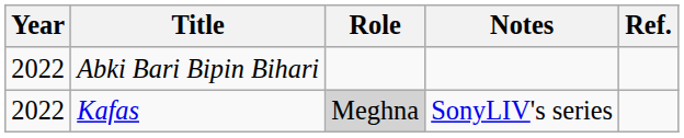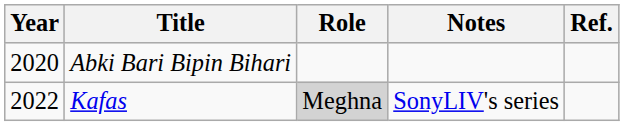 <table class="wikitable sortable">
 <tr>
 <th>Year</th>
 <th>Title</th>
 <th>Role</th>
 <th class="unsortable">Notes</th>
 <th class="unsortable">Ref.</th>
 </tr>
 <tr>
-<td>2022</td>
+<td>2020</td>
 <td><em>Abki Bari Bipin Bihari</em></td>
 <td></td>
 <td></td>
 <td></td>
 </tr>
 <tr>
 <td>2022</td>
 <td><em><a href='#'>Kafas</a></em></td>
 <td style="background: lightgrey;">Meghna</td>
 <td><a href='#'>SonyLIV</a>'s series</td>
 <td></td>
 </tr>
 </table>
